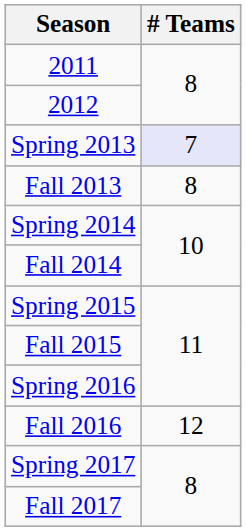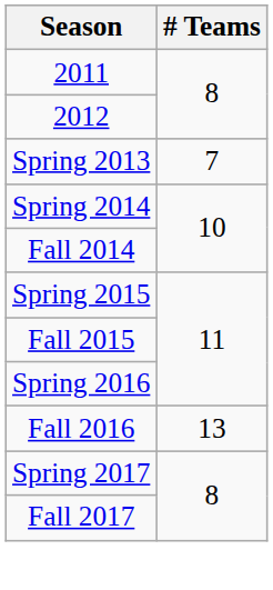 <table class="wikitable" style="margin:0 1em 1em; font-size:100%; float:right; text-align:center;">
 <tr>
 <th>Season</th>
 <th># Teams</th>
 </tr>
 <tr>
 <td><a href='#'>2011</a></td>
 <td rowspan=2>8</td>
 </tr>
 <tr>
 <td><a href='#'>2012</a></td>
 </tr>
 <tr>
 <td><a href='#'>Spring 2013</a></td>
-<td style="background: lavender;">7</td>
-</tr>
-<tr>
-<td><a href='#'>Fall 2013</a></td>
-<td>8</td>
+<td>7</td>
 </tr>
 <tr>
 <td><a href='#'>Spring 2014</a></td>
 <td rowspan=2>10</td>
 </tr>
 <tr>
 <td><a href='#'>Fall 2014</a></td>
 </tr>
 <tr>
 <td><a href='#'>Spring 2015</a></td>
 <td rowspan=3>11</td>
 </tr>
 <tr>
 <td><a href='#'>Fall 2015</a></td>
 </tr>
 <tr>
 <td><a href='#'>Spring 2016</a></td>
 </tr>
 <tr>
 <td><a href='#'>Fall 2016</a></td>
-<td>12</td>
+<td>13</td>
 </tr>
 <tr>
 <td><a href='#'>Spring 2017</a></td>
 <td rowspan=2>8</td>
 </tr>
 <tr>
 <td><a href='#'>Fall 2017</a></td>
 </tr>
 </table>
